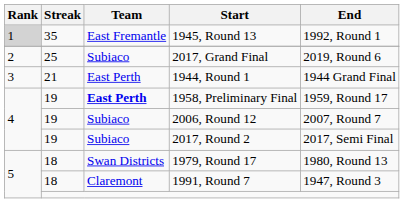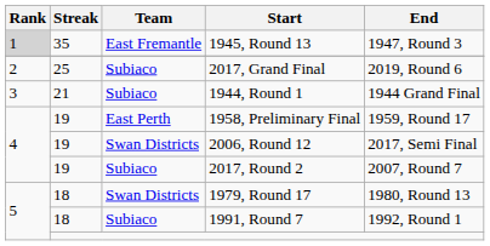 <table class="wikitable">
 <tr>
 <th>Rank</th>
 <th>Streak</th>
 <th>Team</th>
 <th>Start</th>
 <th>End</th>
 </tr>
 <tr>
 <td style="background: lightgrey;">1</td>
 <td>35</td>
 <td><a href='#'>East Fremantle</a></td>
 <td>1945, Round 13</td>
-<td>1992, Round 1</td>
+<td>1947, Round 3</td>
 </tr>
 <tr>
 </tr>
 <tr>
 <td>2</td>
 <td>25</td>
 <td><a href='#'>Subiaco</a></td>
 <td>2017, Grand Final</td>
 <td>2019, Round 6</td>
 </tr>
 <tr>
 <td>3</td>
 <td>21</td>
-<td><a href='#'>East Perth</a></td>
+<td><a href='#'>Subiaco</a></td>
 <td>1944, Round 1</td>
 <td>1944 Grand Final</td>
 </tr>
 <tr>
 <td rowspan="3">4</td>
 <td>19</td>
-<td><strong><a href='#'>East Perth</a></strong></td>
+<td><a href='#'>East Perth</a></td>
 <td>1958, Preliminary Final</td>
 <td>1959, Round 17</td>
 </tr>
 <tr>
 <td>19</td>
-<td><a href='#'>Subiaco</a></td>
+<td><a href='#'>Swan Districts</a></td>
 <td>2006, Round 12</td>
-<td>2007, Round 7</td>
+<td>2017, Semi Final</td>
 </tr>
 <tr>
 <td>19</td>
 <td><a href='#'>Subiaco</a></td>
 <td>2017, Round 2</td>
-<td>2017, Semi Final</td>
+<td>2007, Round 7</td>
 </tr>
 <tr>
 <td rowspan="3">5</td>
 <td>18</td>
 <td><a href='#'>Swan Districts</a></td>
 <td>1979, Round 17</td>
 <td>1980, Round 13</td>
 </tr>
 <tr>
 <td>18</td>
-<td><a href='#'>Claremont</a></td>
+<td><a href='#'>Subiaco</a></td>
 <td>1991, Round 7</td>
-<td>1947, Round 3</td>
+<td>1992, Round 1</td>
 </tr>
 <tr>
 <td colspan="5"></td>
 </tr>
 </table>
